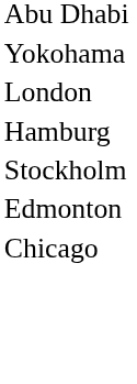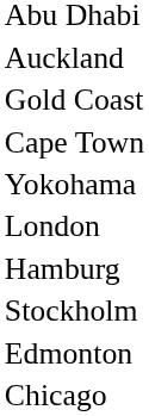 <table>
 <tr>
 <td>Abu Dhabi</td>
+<td></td>
+<td></td>
+<td></td>
+</tr>
+<tr>
+<td>Auckland</td>
+<td></td>
+<td></td>
+<td></td>
+</tr>
+<tr>
+<td>Gold Coast</td>
+<td></td>
+<td></td>
+<td></td>
+</tr>
+<tr>
+<td>Cape Town</td>
 <td></td>
 <td></td>
 <td></td>
 </tr>
 <tr>
 <td>Yokohama</td>
 <td></td>
 <td></td>
 <td></td>
 </tr>
 <tr>
 <td>London</td>
 <td></td>
 <td></td>
 <td></td>
 </tr>
 <tr>
 <td>Hamburg</td>
 <td></td>
 <td></td>
 <td></td>
 </tr>
 <tr>
 <td>Stockholm</td>
 <td></td>
 <td></td>
 <td></td>
 </tr>
 <tr>
 <td>Edmonton</td>
 <td></td>
 <td></td>
 <td></td>
 </tr>
 <tr>
 <td>Chicago</td>
 <td></td>
 <td></td>
 <td></td>
 </tr>
 </table>
